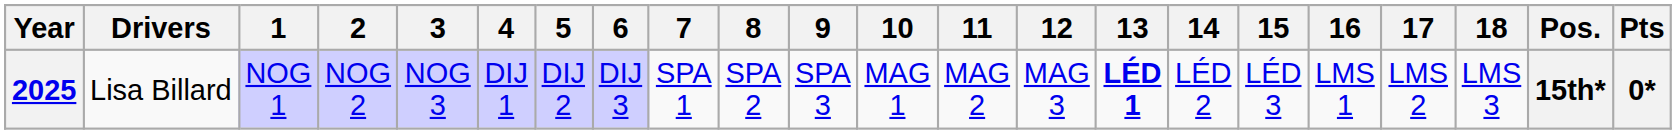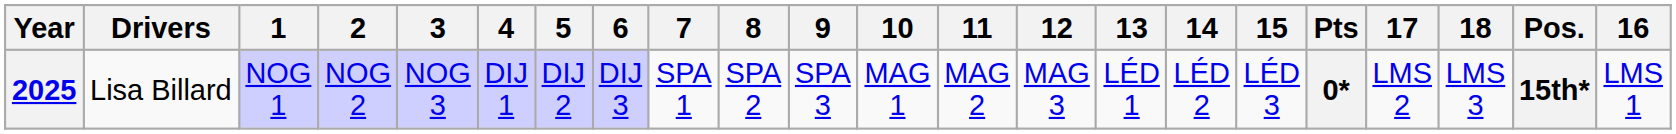 <table class="wikitable" style="text-align:center; font-size:85%">
 <tr>
 <th>Year</th>
 <th>Drivers</th>
 <th>1</th>
 <th>2</th>
 <th>3</th>
 <th>4</th>
 <th>5</th>
 <th>6</th>
 <th>7</th>
 <th>8</th>
 <th>9</th>
 <th>10</th>
 <th>11</th>
 <th>12</th>
 <th>13</th>
 <th>14</th>
 <th>15</th>
-<th>16</th>
+<th>Pts</th>
 <th>17</th>
 <th>18</th>
 <th>Pos.</th>
-<th>Pts</th>
+<th>16</th>
 </tr>
 <tr>
 <th><a href='#'>2025</a></th>
 <td align=left nowrap> Lisa Billard</td>
 <td style="background:#CFCFFF"><a href='#'>NOG<br>1</a><br></td>
 <td style="background:#CFCFFF"><a href='#'>NOG<br>2</a><br></td>
 <td style="background:#CFCFFF"><a href='#'>NOG<br>3</a><br></td>
 <td style="background:#CFCFFF"><a href='#'>DIJ<br>1</a><br></td>
 <td style="background:#CFCFFF"><a href='#'>DIJ<br>2</a><br></td>
 <td style="background:#CFCFFF"><a href='#'>DIJ<br>3</a><br></td>
 <td><a href='#'>SPA<br>1</a></td>
 <td><a href='#'>SPA<br>2</a></td>
 <td><a href='#'>SPA<br>3</a></td>
 <td><a href='#'>MAG<br>1</a></td>
 <td><a href='#'>MAG<br>2</a></td>
 <td><a href='#'>MAG<br>3</a></td>
-<td><strong><a href='#'>LÉD<br>1</a></strong></td>
+<td><a href='#'>LÉD<br>1</a></td>
 <td><a href='#'>LÉD<br>2</a></td>
 <td><a href='#'>LÉD<br>3</a></td>
-<td><a href='#'>LMS<br>1</a></td>
+<th>0*</th>
 <td><a href='#'>LMS<br>2</a></td>
 <td><a href='#'>LMS<br>3</a></td>
 <th>15th*</th>
-<th>0*</th>
+<td><a href='#'>LMS<br>1</a></td>
 </tr>
 </table>
